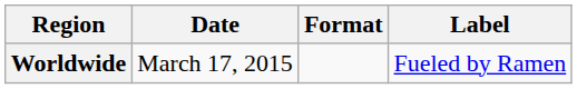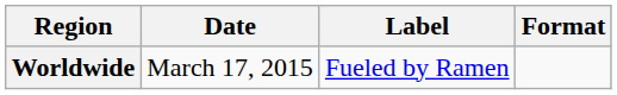 <table class="wikitable plainrowheaders">
 <tr>
 <th>Region</th>
 <th>Date</th>
+<th>Label</th>
 <th>Format</th>
-<th>Label</th>
 </tr>
 <tr>
 <th scope="row">Worldwide</th>
 <td>March 17, 2015</td>
+<td rowspan="1"><a href='#'>Fueled by Ramen</a></td>
 <td rowspan="1"></td>
-<td rowspan="1"><a href='#'>Fueled by Ramen</a></td>
 </tr>
 </table>
